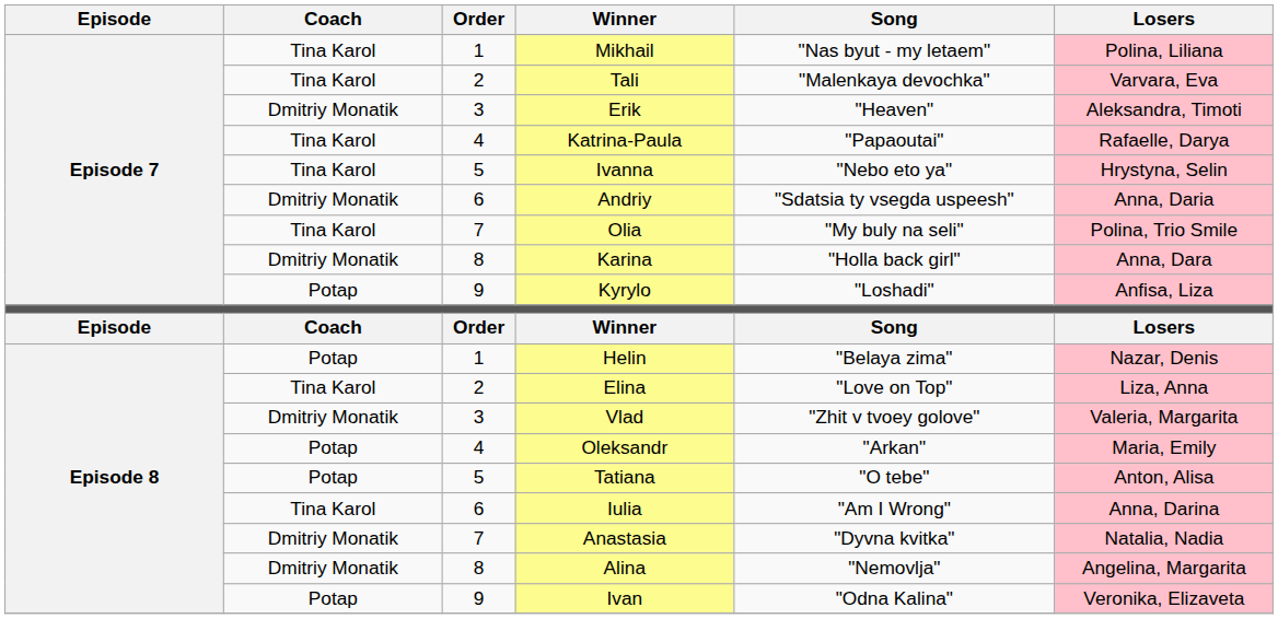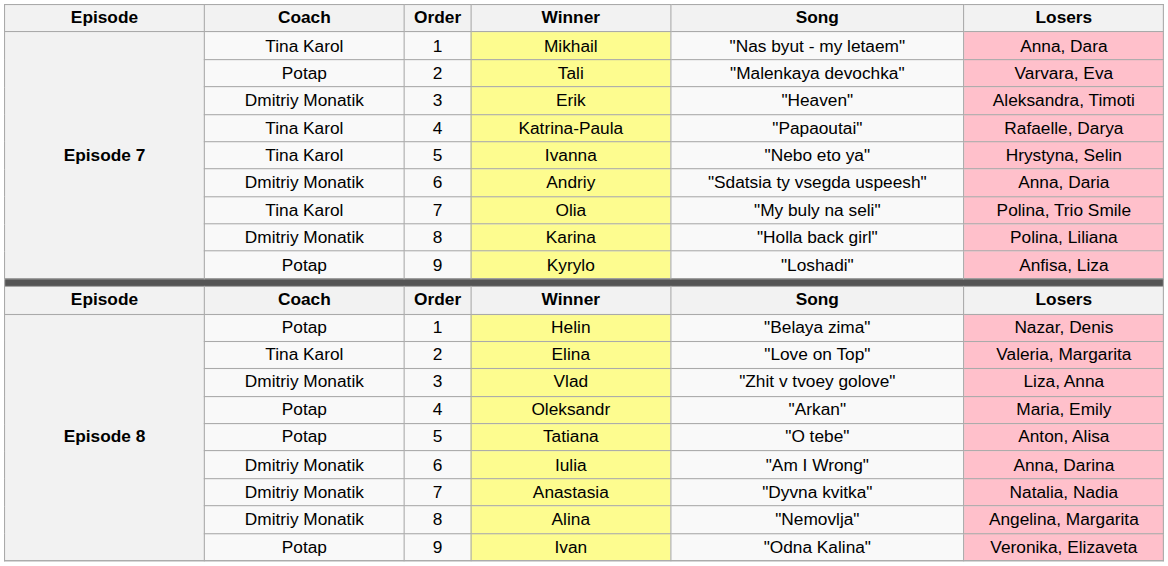 <table class="wikitable" style="text-align: center; width:85%;">
 <tr>
 <th width="15%">Episode</th>
 <th width="15%">Coach</th>
 <th width="05%">Order</th>
 <th width="15%">Winner</th>
 <th width="22%">Song</th>
 <th width="15%">Losers</th>
 </tr>
 <tr>
 <th rowspan="9">Episode 7<br><small></small></th>
 <td>Tina Karol</td>
 <td>1</td>
 <td style="background:#fdfc8f">Mikhail</td>
 <td>"Nas byut - my letaem"</td>
-<td style="background:pink">Polina, Liliana</td>
+<td style="background:pink">Anna, Dara</td>
 </tr>
 <tr>
-<td>Tina Karol</td>
+<td>Potap</td>
 <td>2</td>
 <td style="background:#fdfc8f">Tali</td>
 <td>"Malenkaya devochka"</td>
 <td style="background:pink">Varvara, Eva</td>
 </tr>
 <tr>
 <td>Dmitriy Monatik</td>
 <td>3</td>
 <td style="background:#fdfc8f">Erik</td>
 <td>"Heaven"</td>
 <td style="background:pink">Aleksandra, Timoti</td>
 </tr>
 <tr>
 <td>Tina Karol</td>
 <td>4</td>
 <td style="background:#fdfc8f">Katrina-Paula</td>
 <td>"Papaoutai"</td>
 <td style="background:pink">Rafaelle, Darya</td>
 </tr>
 <tr>
 <td>Tina Karol</td>
 <td>5</td>
 <td style="background:#fdfc8f">Ivanna</td>
 <td>"Nebo eto ya"</td>
 <td style="background:pink">Hrystyna, Selin</td>
 </tr>
 <tr>
 <td>Dmitriy Monatik</td>
 <td>6</td>
 <td style="background:#fdfc8f">Andriy</td>
 <td>"Sdatsia ty vsegda uspeesh"</td>
 <td style="background:pink">Anna, Daria</td>
 </tr>
 <tr>
 <td>Tina Karol</td>
 <td>7</td>
 <td style="background:#fdfc8f">Olia</td>
 <td>"My buly na seli"</td>
 <td style="background:pink">Polina, Trio Smile</td>
 </tr>
 <tr>
 <td>Dmitriy Monatik</td>
 <td>8</td>
 <td style="background:#fdfc8f">Karina</td>
 <td>"Holla back girl"</td>
-<td style="background:pink">Anna, Dara</td>
+<td style="background:pink">Polina, Liliana</td>
 </tr>
 <tr>
 <td>Potap</td>
 <td>9</td>
 <td style="background:#fdfc8f">Kyrylo</td>
 <td>"Loshadi"</td>
 <td style="background:pink">Anfisa, Liza</td>
 </tr>
 <tr>
 <td colspan="10" style="background:#555;"></td>
 </tr>
 <tr>
 <th width="15%">Episode</th>
 <th width="15%">Coach</th>
 <th width="05%">Order</th>
 <th width="15%">Winner</th>
 <th width="22%">Song</th>
 <th width="15%">Losers</th>
 </tr>
 <tr>
 <th rowspan="9">Episode 8<br><small></small></th>
 <td>Potap</td>
 <td>1</td>
 <td style="background:#fdfc8f">Helin</td>
 <td>"Belaya zima"</td>
 <td style="background:pink">Nazar, Denis</td>
 </tr>
 <tr>
 <td>Tina Karol</td>
 <td>2</td>
 <td style="background:#fdfc8f">Elina</td>
 <td>"Love on Top"</td>
-<td style="background:pink">Liza, Anna</td>
+<td style="background:pink">Valeria, Margarita</td>
 </tr>
 <tr>
 <td>Dmitriy Monatik</td>
 <td>3</td>
 <td style="background:#fdfc8f">Vlad</td>
 <td>"Zhit v tvoey golove"</td>
-<td style="background:pink">Valeria, Margarita</td>
+<td style="background:pink">Liza, Anna</td>
 </tr>
 <tr>
 <td>Potap</td>
 <td>4</td>
 <td style="background:#fdfc8f">Oleksandr</td>
 <td>"Arkan"</td>
 <td style="background:pink">Maria, Emily</td>
 </tr>
 <tr>
 <td>Potap</td>
 <td>5</td>
 <td style="background:#fdfc8f">Tatiana</td>
 <td>"O tebe"</td>
 <td style="background:pink">Anton, Alisa</td>
 </tr>
 <tr>
-<td>Tina Karol</td>
+<td>Dmitriy Monatik</td>
 <td>6</td>
 <td style="background:#fdfc8f">Iulia</td>
 <td>"Am I Wrong"</td>
 <td style="background:pink">Anna, Darina</td>
 </tr>
 <tr>
 <td>Dmitriy Monatik</td>
 <td>7</td>
 <td style="background:#fdfc8f">Anastasia</td>
 <td>"Dyvna kvitka"</td>
 <td style="background:pink">Natalia, Nadia</td>
 </tr>
 <tr>
 <td>Dmitriy Monatik</td>
 <td>8</td>
 <td style="background:#fdfc8f">Alina</td>
 <td>"Nemovlja"</td>
 <td style="background:pink">Angelina, Margarita</td>
 </tr>
 <tr>
 <td>Potap</td>
 <td>9</td>
 <td style="background:#fdfc8f">Ivan</td>
 <td>"Odna Kalina"</td>
 <td style="background:pink">Veronika, Elizaveta</td>
 </tr>
 <tr>
 </tr>
 </table>
